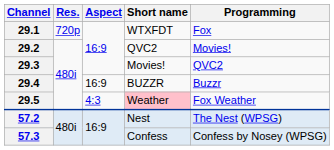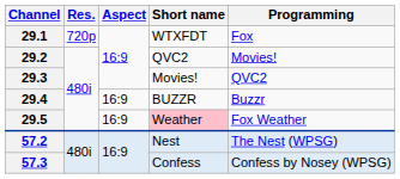 <table class="wikitable">
 <tr>
 <th scope="col"><a href='#'>Channel</a></th>
 <th scope="col"><a href='#'>Res.</a></th>
 <th scope="col"><a href='#'>Aspect</a></th>
 <th scope="col">Short name</th>
 <th scope="col">Programming</th>
 </tr>
 <tr>
 <th scope="row">29.1</th>
 <td><a href='#'>720p</a></td>
 <td rowspan=3><a href='#'>16:9</a></td>
 <td>WTXFDT</td>
 <td><a href='#'>Fox</a></td>
 </tr>
 <tr>
 <th scope="row">29.2</th>
 <td rowspan="4"><a href='#'>480i</a></td>
 <td>QVC2</td>
 <td><a href='#'>Movies!</a></td>
 </tr>
 <tr>
 <th scope="row">29.3</th>
 <td>Movies!</td>
 <td><a href='#'>QVC2</a></td>
 </tr>
 <tr>
 <th scope="row">29.4</th>
 <td>16:9</td>
 <td>BUZZR</td>
 <td><a href='#'>Buzzr</a></td>
 </tr>
 <tr>
 <th scope="row">29.5</th>
-<td><a href='#'>4:3</a></td>
+<td>16:9</td>
 <td style="background: pink;">Weather</td>
 <td><a href='#'>Fox Weather</a></td>
 </tr>
 <tr style="background-color:#DFEBF6; border-top: 2px solid #003399;">
 <th scope="row"><a href='#'>57.2</a></th>
 <td rowspan="2">480i</td>
 <td rowspan="2">16:9</td>
 <td>Nest</td>
 <td><a href='#'>The Nest</a> (<a href='#'>WPSG</a>)</td>
 </tr>
 <tr style="background-color:#DFEBF6;">
 <th scope="row"><a href='#'>57.3</a></th>
 <td>Confess</td>
 <td>Confess by Nosey (WPSG)</td>
 </tr>
 </table>
